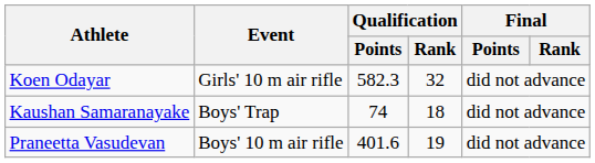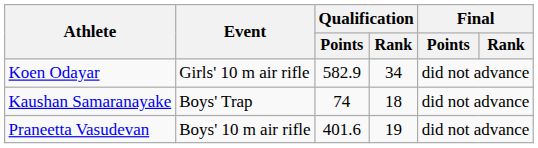 <table class="wikitable" style="font-size:90%">
 <tr>
 <th rowspan=2>Athlete</th>
 <th rowspan=2>Event</th>
 <th colspan=2>Qualification</th>
 <th colspan=2>Final</th>
 </tr>
 <tr style="font-size:95%">
 <th>Points</th>
 <th>Rank</th>
 <th>Points</th>
 <th>Rank</th>
 </tr>
 <tr>
 <td><a href='#'>Koen Odayar</a></td>
 <td align=left>Girls' 10 m air rifle</td>
-<td align=center>582.3</td>
-<td align=center>32</td>
+<td align=center>582.9</td>
+<td align=center>34</td>
 <td colspan=2>did not advance</td>
 </tr>
 <tr>
 <td><a href='#'>Kaushan Samaranayake</a></td>
 <td align=left>Boys' Trap</td>
 <td align=center>74</td>
 <td align=center>18</td>
 <td colspan=2>did not advance</td>
 </tr>
 <tr>
 <td><a href='#'>Praneetta Vasudevan</a></td>
 <td align=left>Boys' 10 m air rifle</td>
 <td align=center>401.6</td>
 <td align=center>19</td>
 <td colspan=2>did not advance</td>
 </tr>
 </table>
